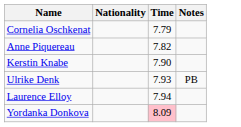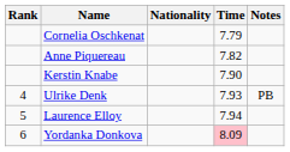 <table class="wikitable sortable" style="text-align:center">
 <tr>
+<th>Rank</th>
 <th>Name</th>
 <th>Nationality</th>
 <th>Time</th>
 <th>Notes</th>
 </tr>
 <tr>
+<td></td>
 <td align="left"><a href='#'>Cornelia Oschkenat</a></td>
 <td align=left></td>
 <td>7.79</td>
 <td></td>
 </tr>
 <tr>
+<td></td>
 <td align="left"><a href='#'>Anne Piquereau</a></td>
 <td align=left></td>
 <td>7.82</td>
 <td></td>
 </tr>
 <tr>
+<td></td>
 <td align="left"><a href='#'>Kerstin Knabe</a></td>
 <td align=left></td>
 <td>7.90</td>
 <td></td>
 </tr>
 <tr>
+<td>4</td>
 <td align="left"><a href='#'>Ulrike Denk</a></td>
 <td align=left></td>
 <td>7.93</td>
 <td>PB</td>
 </tr>
 <tr>
+<td>5</td>
 <td align="left"><a href='#'>Laurence Elloy</a></td>
 <td align=left></td>
 <td>7.94</td>
 <td></td>
 </tr>
 <tr>
+<td>6</td>
 <td align="left"><a href='#'>Yordanka Donkova</a></td>
 <td align=left></td>
 <td style="background: pink;">8.09</td>
 <td></td>
 </tr>
 </table>
